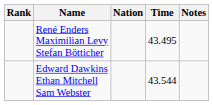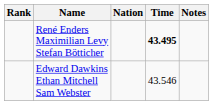 <table class="wikitable sortable" style="text-align:center">
 <tr>
 <th>Rank</th>
 <th>Name</th>
 <th>Nation</th>
 <th>Time</th>
 <th>Notes</th>
 </tr>
 <tr>
 <td></td>
 <td align=left><a href='#'>René Enders</a><br><a href='#'>Maximilian Levy</a><br><a href='#'>Stefan Bötticher</a></td>
 <td align=left></td>
-<td>43.495</td>
+<td><strong>43.495</strong></td>
 <td></td>
 </tr>
 <tr>
 <td></td>
 <td align=left><a href='#'>Edward Dawkins</a><br><a href='#'>Ethan Mitchell</a><br><a href='#'>Sam Webster</a></td>
 <td align=left></td>
-<td>43.544</td>
+<td>43.546</td>
 <td></td>
 </tr>
 </table>
